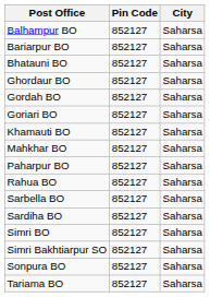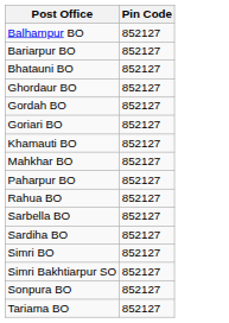 <table class="wikitable">
 <tr>
 <th>Post Office</th>
 <th>Pin Code</th>
-<th>City</th>
 </tr>
 <tr>
 <td><a href='#'>Balhampur</a> BO</td>
 <td>852127</td>
-<td>Saharsa</td>
 </tr>
 <tr>
 <td>Bariarpur BO</td>
 <td>852127</td>
-<td>Saharsa</td>
 </tr>
 <tr>
 <td>Bhatauni BO</td>
 <td>852127</td>
-<td>Saharsa</td>
 </tr>
 <tr>
 <td>Ghordaur BO</td>
 <td>852127</td>
-<td>Saharsa</td>
 </tr>
 <tr>
 <td>Gordah BO</td>
 <td>852127</td>
-<td>Saharsa</td>
 </tr>
 <tr>
 <td>Goriari BO</td>
 <td>852127</td>
-<td>Saharsa</td>
 </tr>
 <tr>
 <td>Khamauti BO</td>
 <td>852127</td>
-<td>Saharsa</td>
 </tr>
 <tr>
 <td>Mahkhar BO</td>
 <td>852127</td>
-<td>Saharsa</td>
 </tr>
 <tr>
 <td>Paharpur BO</td>
 <td>852127</td>
-<td>Saharsa</td>
 </tr>
 <tr>
 <td>Rahua BO</td>
 <td>852127</td>
-<td>Saharsa</td>
 </tr>
 <tr>
 <td>Sarbella BO</td>
 <td>852127</td>
-<td>Saharsa</td>
 </tr>
 <tr>
 <td>Sardiha BO</td>
 <td>852127</td>
-<td>Saharsa</td>
 </tr>
 <tr>
 <td>Simri BO</td>
 <td>852127</td>
-<td>Saharsa</td>
 </tr>
 <tr>
 <td>Simri Bakhtiarpur SO</td>
 <td>852127</td>
-<td>Saharsa</td>
 </tr>
 <tr>
 <td>Sonpura BO</td>
 <td>852127</td>
-<td>Saharsa</td>
 </tr>
 <tr>
 <td>Tariama BO</td>
 <td>852127</td>
-<td>Saharsa</td>
 </tr>
 </table>
